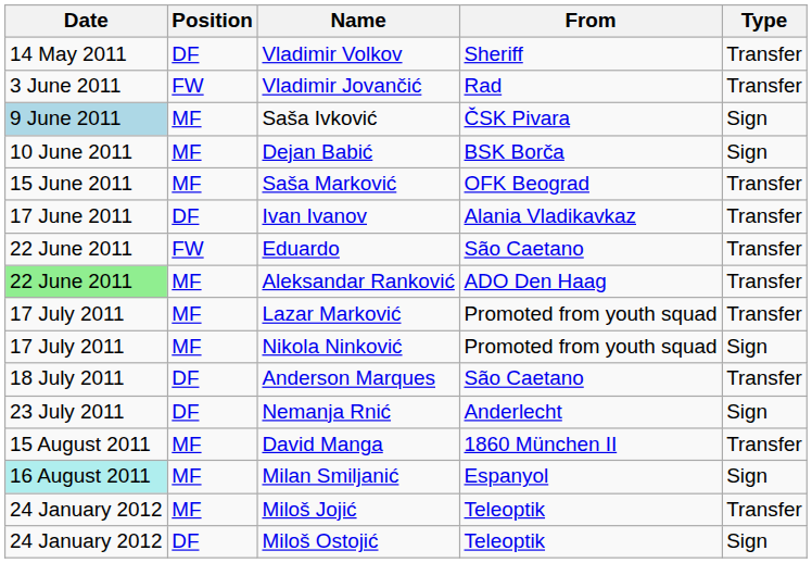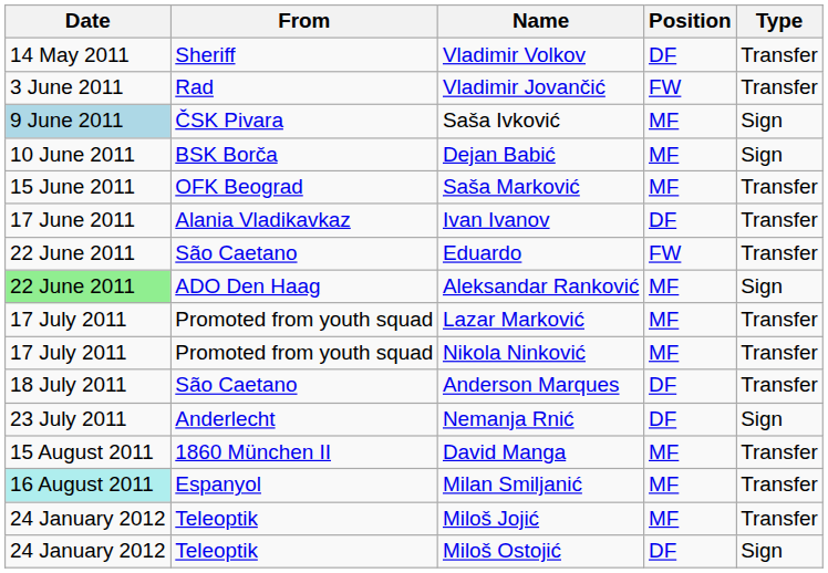 <table class="wikitable">
 <tr>
 <th>Date</th>
+<th>From</th>
+<th>Name</th>
 <th>Position</th>
-<th>Name</th>
-<th>From</th>
 <th>Type</th>
 </tr>
 <tr>
 <td>14 May 2011</td>
+<td> <a href='#'>Sheriff</a></td>
+<td> <a href='#'>Vladimir Volkov</a></td>
 <td><a href='#'>DF</a></td>
-<td> <a href='#'>Vladimir Volkov</a></td>
-<td> <a href='#'>Sheriff</a></td>
 <td>Transfer</td>
 </tr>
 <tr>
 <td>3 June 2011</td>
+<td> <a href='#'>Rad</a></td>
+<td> <a href='#'>Vladimir Jovančić</a></td>
 <td><a href='#'>FW</a></td>
-<td> <a href='#'>Vladimir Jovančić</a></td>
-<td> <a href='#'>Rad</a></td>
 <td>Transfer</td>
 </tr>
 <tr>
 <td style="background: lightblue;">9 June 2011</td>
+<td> <a href='#'>ČSK Pivara</a></td>
+<td> Saša Ivković</td>
 <td><a href='#'>MF</a></td>
-<td> Saša Ivković</td>
-<td> <a href='#'>ČSK Pivara</a></td>
 <td>Sign</td>
 </tr>
 <tr>
 <td>10 June 2011</td>
+<td> <a href='#'>BSK Borča</a></td>
+<td> <a href='#'>Dejan Babić</a></td>
 <td><a href='#'>MF</a></td>
-<td> <a href='#'>Dejan Babić</a></td>
-<td> <a href='#'>BSK Borča</a></td>
 <td>Sign</td>
 </tr>
 <tr>
 <td>15 June 2011</td>
+<td> <a href='#'>OFK Beograd</a></td>
+<td> <a href='#'>Saša Marković</a></td>
 <td><a href='#'>MF</a></td>
-<td> <a href='#'>Saša Marković</a></td>
-<td> <a href='#'>OFK Beograd</a></td>
 <td>Transfer</td>
 </tr>
 <tr>
 <td>17 June 2011</td>
+<td> <a href='#'>Alania Vladikavkaz</a></td>
+<td> <a href='#'>Ivan Ivanov</a></td>
 <td><a href='#'>DF</a></td>
-<td> <a href='#'>Ivan Ivanov</a></td>
-<td> <a href='#'>Alania Vladikavkaz</a></td>
 <td>Transfer</td>
 </tr>
 <tr>
 <td>22 June 2011</td>
+<td> <a href='#'>São Caetano</a></td>
+<td> <a href='#'>Eduardo</a></td>
 <td><a href='#'>FW</a></td>
-<td> <a href='#'>Eduardo</a></td>
-<td> <a href='#'>São Caetano</a></td>
 <td>Transfer</td>
 </tr>
 <tr>
 <td style="background: lightgreen;">22 June 2011</td>
+<td> <a href='#'>ADO Den Haag</a></td>
+<td> <a href='#'>Aleksandar Ranković</a></td>
 <td><a href='#'>MF</a></td>
-<td> <a href='#'>Aleksandar Ranković</a></td>
-<td> <a href='#'>ADO Den Haag</a></td>
+<td>Sign</td>
+</tr>
+<tr>
+<td>17 July 2011</td>
+<td>Promoted from youth squad</td>
+<td> <a href='#'>Lazar Marković</a></td>
+<td><a href='#'>MF</a></td>
 <td>Transfer</td>
 </tr>
 <tr>
 <td>17 July 2011</td>
+<td>Promoted from youth squad</td>
+<td> <a href='#'>Nikola Ninković</a></td>
 <td><a href='#'>MF</a></td>
-<td> <a href='#'>Lazar Marković</a></td>
-<td>Promoted from youth squad</td>
 <td>Transfer</td>
 </tr>
 <tr>
-<td>17 July 2011</td>
-<td><a href='#'>MF</a></td>
-<td> <a href='#'>Nikola Ninković</a></td>
-<td>Promoted from youth squad</td>
-<td>Sign</td>
-</tr>
-<tr>
 <td>18 July 2011</td>
+<td> <a href='#'>São Caetano</a></td>
+<td> <a href='#'>Anderson Marques</a></td>
 <td><a href='#'>DF</a></td>
-<td> <a href='#'>Anderson Marques</a></td>
-<td> <a href='#'>São Caetano</a></td>
 <td>Transfer</td>
 </tr>
 <tr>
 <td>23 July 2011</td>
+<td> <a href='#'>Anderlecht</a></td>
+<td> <a href='#'>Nemanja Rnić</a></td>
 <td><a href='#'>DF</a></td>
-<td> <a href='#'>Nemanja Rnić</a></td>
-<td> <a href='#'>Anderlecht</a></td>
 <td>Sign</td>
 </tr>
 <tr>
 <td>15 August 2011</td>
+<td> <a href='#'>1860 München II</a></td>
+<td> <a href='#'>David Manga</a></td>
 <td><a href='#'>MF</a></td>
-<td> <a href='#'>David Manga</a></td>
-<td> <a href='#'>1860 München II</a></td>
 <td>Transfer</td>
 </tr>
 <tr>
 <td style="background: paleturquoise;">16 August 2011</td>
+<td> <a href='#'>Espanyol</a></td>
+<td> <a href='#'>Milan Smiljanić</a></td>
 <td><a href='#'>MF</a></td>
-<td> <a href='#'>Milan Smiljanić</a></td>
-<td> <a href='#'>Espanyol</a></td>
-<td>Sign</td>
-</tr>
-<tr>
-<td>24 January 2012</td>
-<td><a href='#'>MF</a></td>
-<td> <a href='#'>Miloš Jojić</a></td>
-<td> <a href='#'>Teleoptik</a></td>
 <td>Transfer</td>
 </tr>
 <tr>
 <td>24 January 2012</td>
+<td> <a href='#'>Teleoptik</a></td>
+<td> <a href='#'>Miloš Jojić</a></td>
+<td><a href='#'>MF</a></td>
+<td>Transfer</td>
+</tr>
+<tr>
+<td>24 January 2012</td>
+<td> <a href='#'>Teleoptik</a></td>
+<td> <a href='#'>Miloš Ostojić</a></td>
 <td><a href='#'>DF</a></td>
-<td> <a href='#'>Miloš Ostojić</a></td>
-<td> <a href='#'>Teleoptik</a></td>
 <td>Sign</td>
 </tr>
 </table>
